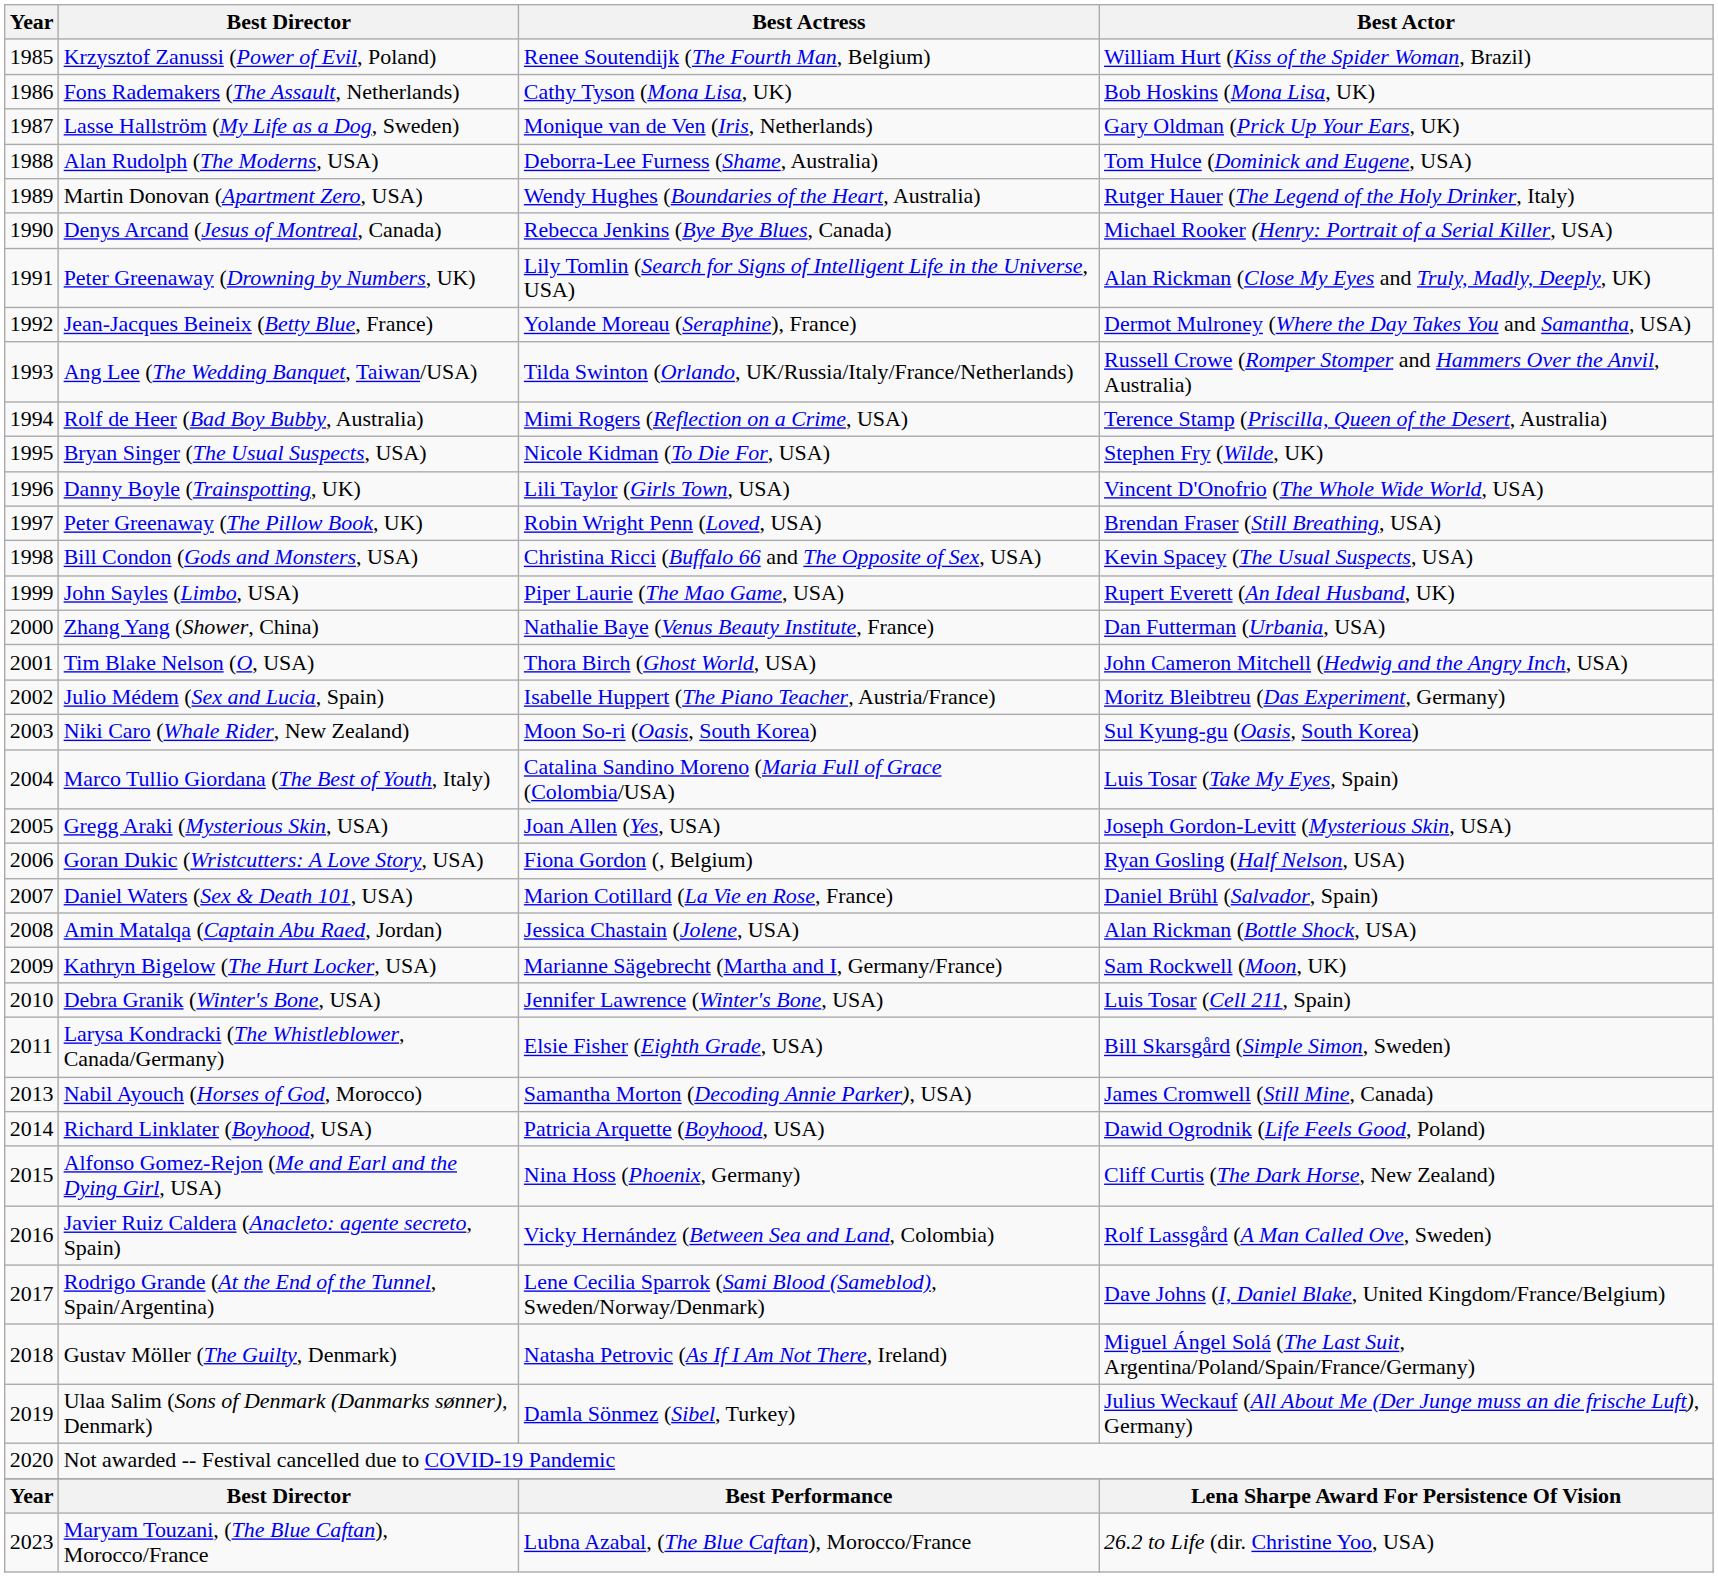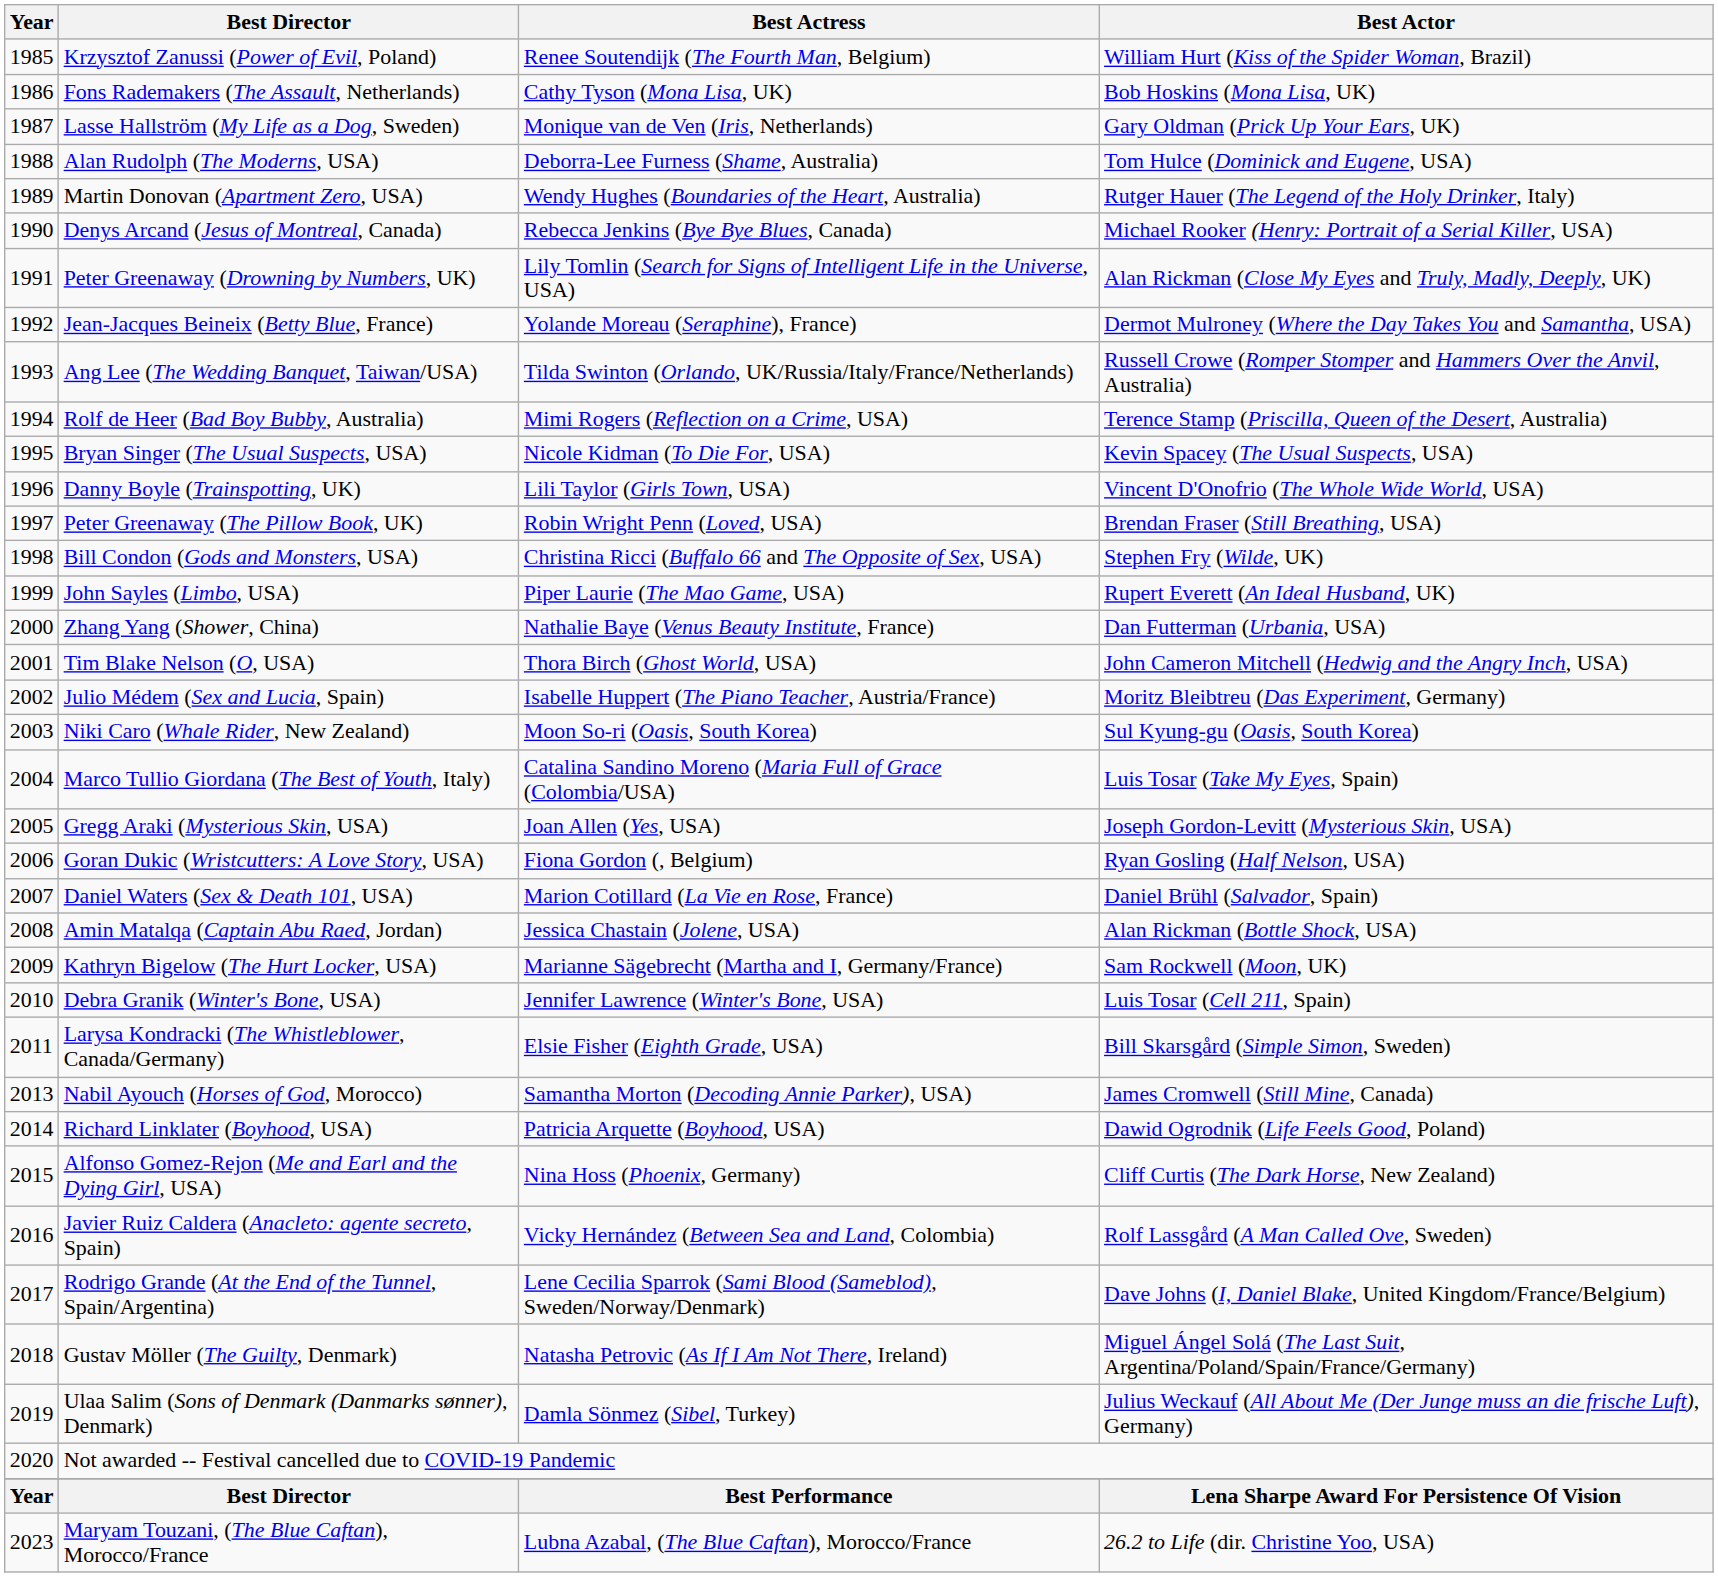 <table class="wikitable">
 <tr>
 <th>Year</th>
 <th>Best Director</th>
 <th>Best Actress</th>
 <th>Best Actor</th>
 </tr>
 <tr>
 <td>1985</td>
 <td><a href='#'>Krzysztof Zanussi</a> (<em><a href='#'>Power of Evil</a></em>, Poland)</td>
 <td><a href='#'>Renee Soutendijk</a> (<em><a href='#'>The Fourth Man</a></em>, Belgium)</td>
 <td><a href='#'>William Hurt</a> (<em><a href='#'>Kiss of the Spider Woman</a></em>, Brazil)</td>
 </tr>
 <tr>
 <td>1986</td>
 <td><a href='#'>Fons Rademakers</a> (<em><a href='#'>The Assault</a></em>, Netherlands)</td>
 <td><a href='#'>Cathy Tyson</a> (<em><a href='#'>Mona Lisa</a></em>, UK)</td>
 <td><a href='#'>Bob Hoskins</a> (<em><a href='#'>Mona Lisa</a></em>, UK)</td>
 </tr>
 <tr>
 <td>1987</td>
 <td><a href='#'>Lasse Hallström</a> (<em><a href='#'>My Life as a Dog</a></em>, Sweden)</td>
 <td><a href='#'>Monique van de Ven</a> (<em><a href='#'>Iris</a></em>, Netherlands)</td>
 <td><a href='#'>Gary Oldman</a> (<em><a href='#'>Prick Up Your Ears</a></em>, UK)</td>
 </tr>
 <tr>
 <td>1988</td>
 <td><a href='#'>Alan Rudolph</a> (<em><a href='#'>The Moderns</a></em>, USA)</td>
 <td><a href='#'>Deborra-Lee Furness</a> (<em><a href='#'>Shame</a></em>, Australia)</td>
 <td><a href='#'>Tom Hulce</a> (<em><a href='#'>Dominick and Eugene</a></em>, USA)</td>
 </tr>
 <tr>
 <td>1989</td>
 <td>Martin Donovan (<em><a href='#'>Apartment Zero</a></em>, USA)</td>
 <td><a href='#'>Wendy Hughes</a> (<em><a href='#'>Boundaries of the Heart</a></em>, Australia)</td>
 <td><a href='#'>Rutger Hauer</a> (<em><a href='#'>The Legend of the Holy Drinker</a></em>, Italy)</td>
 </tr>
 <tr>
 <td>1990</td>
 <td><a href='#'>Denys Arcand</a> (<em><a href='#'>Jesus of Montreal</a></em>, Canada)</td>
 <td><a href='#'>Rebecca Jenkins</a> (<em><a href='#'>Bye Bye Blues</a></em>, Canada)</td>
 <td><a href='#'>Michael Rooker</a><em> (<a href='#'>Henry: Portrait of a Serial Killer</a></em>, USA)</td>
 </tr>
 <tr>
 <td>1991</td>
 <td><a href='#'>Peter Greenaway</a> (<em><a href='#'>Drowning by Numbers</a></em>, UK)</td>
 <td><a href='#'>Lily Tomlin</a> (<em><a href='#'>Search for Signs of Intelligent Life in the Universe</a></em>, USA)</td>
 <td><a href='#'>Alan Rickman</a> (<em><a href='#'>Close My Eyes</a></em> and <em><a href='#'>Truly, Madly, Deeply</a></em>, UK)</td>
 </tr>
 <tr>
 <td>1992</td>
 <td><a href='#'>Jean-Jacques Beineix</a> (<em><a href='#'>Betty Blue</a></em>, France)</td>
 <td><a href='#'>Yolande Moreau</a> (<em><a href='#'>Seraphine</a></em>), France)</td>
 <td><a href='#'>Dermot Mulroney</a> (<em><a href='#'>Where the Day Takes You</a></em> and <em><a href='#'>Samantha</a></em>, USA)</td>
 </tr>
 <tr>
 <td>1993</td>
 <td><a href='#'>Ang Lee</a> (<em><a href='#'>The Wedding Banquet</a></em>, <a href='#'>Taiwan</a>/USA)</td>
 <td><a href='#'>Tilda Swinton</a> (<em><a href='#'>Orlando</a></em>, UK/Russia/Italy/France/Netherlands)</td>
 <td><a href='#'>Russell Crowe</a> (<em><a href='#'>Romper Stomper</a></em> and <em><a href='#'>Hammers Over the Anvil</a></em>, Australia)</td>
 </tr>
 <tr>
 <td>1994</td>
 <td><a href='#'>Rolf de Heer</a> (<em><a href='#'>Bad Boy Bubby</a></em>, Australia)</td>
 <td><a href='#'>Mimi Rogers</a> (<em><a href='#'>Reflection on a Crime</a></em>, USA)</td>
 <td><a href='#'>Terence Stamp</a> (<em><a href='#'>Priscilla, Queen of the Desert</a></em>, Australia)</td>
 </tr>
 <tr>
 <td>1995</td>
 <td><a href='#'>Bryan Singer</a> (<em><a href='#'>The Usual Suspects</a></em>, USA)</td>
 <td><a href='#'>Nicole Kidman</a> (<em><a href='#'>To Die For</a></em>, USA)</td>
-<td><a href='#'>Stephen Fry</a> (<em><a href='#'>Wilde</a></em>, UK)</td>
+<td><a href='#'>Kevin Spacey</a> (<em><a href='#'>The Usual Suspects</a></em>, USA)</td>
 </tr>
 <tr>
 <td>1996</td>
 <td><a href='#'>Danny Boyle</a> (<em><a href='#'>Trainspotting</a></em>, UK)</td>
 <td><a href='#'>Lili Taylor</a> (<em><a href='#'>Girls Town</a></em>, USA)</td>
 <td><a href='#'>Vincent D'Onofrio</a> (<em><a href='#'>The Whole Wide World</a></em>, USA)</td>
 </tr>
 <tr>
 <td>1997</td>
 <td><a href='#'>Peter Greenaway</a> (<em><a href='#'>The Pillow Book</a></em>, UK)</td>
 <td><a href='#'>Robin Wright Penn</a> (<em><a href='#'>Loved</a></em>, USA)</td>
 <td><a href='#'>Brendan Fraser</a> (<em><a href='#'>Still Breathing</a></em>, USA)</td>
 </tr>
 <tr>
 <td>1998</td>
 <td><a href='#'>Bill Condon</a> (<em><a href='#'>Gods and Monsters</a></em>, USA)</td>
 <td><a href='#'>Christina Ricci</a> (<em><a href='#'>Buffalo 66</a></em> and <em><a href='#'>The Opposite of Sex</a></em>, USA)</td>
-<td><a href='#'>Kevin Spacey</a> (<em><a href='#'>The Usual Suspects</a></em>, USA)</td>
+<td><a href='#'>Stephen Fry</a> (<em><a href='#'>Wilde</a></em>, UK)</td>
 </tr>
 <tr>
 <td>1999</td>
 <td><a href='#'>John Sayles</a> (<em><a href='#'>Limbo</a></em>, USA)</td>
 <td><a href='#'>Piper Laurie</a> (<em><a href='#'>The Mao Game</a></em>, USA)</td>
 <td><a href='#'>Rupert Everett</a> (<em><a href='#'>An Ideal Husband</a></em>, UK)</td>
 </tr>
 <tr>
 <td>2000</td>
 <td><a href='#'>Zhang Yang</a> (<em>Shower</em>, China)</td>
 <td><a href='#'>Nathalie Baye</a> (<em><a href='#'>Venus Beauty Institute</a></em>, France)</td>
 <td><a href='#'>Dan Futterman</a> (<em><a href='#'>Urbania</a></em>, USA)</td>
 </tr>
 <tr>
 <td>2001</td>
 <td><a href='#'>Tim Blake Nelson</a> (<em><a href='#'>O</a></em>, USA)</td>
 <td><a href='#'>Thora Birch</a> (<em><a href='#'>Ghost World</a></em>, USA)</td>
 <td><a href='#'>John Cameron Mitchell</a> (<em><a href='#'>Hedwig and the Angry Inch</a></em>, USA)</td>
 </tr>
 <tr>
 <td>2002</td>
 <td><a href='#'>Julio Médem</a> (<em><a href='#'>Sex and Lucia</a></em>, Spain)</td>
 <td><a href='#'>Isabelle Huppert</a> (<em><a href='#'>The Piano Teacher</a></em>, Austria/France)</td>
 <td><a href='#'>Moritz Bleibtreu</a> (<em><a href='#'>Das Experiment</a></em>, Germany)</td>
 </tr>
 <tr>
 <td>2003</td>
 <td><a href='#'>Niki Caro</a> (<em><a href='#'>Whale Rider</a></em>, New Zealand)</td>
 <td><a href='#'>Moon So-ri</a> (<em><a href='#'>Oasis</a></em>, <a href='#'>South Korea</a>)</td>
 <td><a href='#'>Sul Kyung-gu</a> (<em><a href='#'>Oasis</a></em>, <a href='#'>South Korea</a>)</td>
 </tr>
 <tr>
 <td>2004</td>
 <td><a href='#'>Marco Tullio Giordana</a> (<em><a href='#'>The Best of Youth</a></em>, Italy)</td>
 <td><a href='#'>Catalina Sandino Moreno</a> (<em><a href='#'>Maria Full of Grace</a></em> (<a href='#'>Colombia</a>/USA)</td>
 <td><a href='#'>Luis Tosar</a> (<em><a href='#'>Take My Eyes</a></em>, Spain)</td>
 </tr>
 <tr>
 <td>2005</td>
 <td><a href='#'>Gregg Araki</a> (<em><a href='#'>Mysterious Skin</a></em>, USA)</td>
 <td><a href='#'>Joan Allen</a> (<em><a href='#'>Yes</a></em>, USA)</td>
 <td><a href='#'>Joseph Gordon-Levitt</a> (<em><a href='#'>Mysterious Skin</a></em>, USA)</td>
 </tr>
 <tr>
 <td>2006</td>
 <td><a href='#'>Goran Dukic</a> (<em><a href='#'>Wristcutters: A Love Story</a></em>, USA)</td>
 <td><a href='#'>Fiona Gordon</a> (<em></em>, Belgium)</td>
 <td><a href='#'>Ryan Gosling</a> (<em><a href='#'>Half Nelson</a></em>, USA)</td>
 </tr>
 <tr>
 <td>2007</td>
 <td><a href='#'>Daniel Waters</a> (<em><a href='#'>Sex & Death 101</a></em>, USA)</td>
 <td><a href='#'>Marion Cotillard</a> (<em><a href='#'>La Vie en Rose</a></em>, France)</td>
 <td><a href='#'>Daniel Brühl</a> (<em><a href='#'>Salvador</a></em>, Spain)</td>
 </tr>
 <tr>
 <td>2008</td>
 <td><a href='#'>Amin Matalqa</a> (<em><a href='#'>Captain Abu Raed</a></em>, Jordan)</td>
 <td><a href='#'>Jessica Chastain</a> (<em><a href='#'>Jolene</a></em>, USA)</td>
 <td><a href='#'>Alan Rickman</a> (<em><a href='#'>Bottle Shock</a></em>, USA)</td>
 </tr>
 <tr>
 <td>2009</td>
 <td><a href='#'>Kathryn Bigelow</a> (<em><a href='#'>The Hurt Locker</a></em>, USA)</td>
 <td><a href='#'>Marianne Sägebrecht</a> (<a href='#'>Martha and I</a>, Germany/France)</td>
 <td><a href='#'>Sam Rockwell</a> (<em><a href='#'>Moon</a></em>, UK)</td>
 </tr>
 <tr>
 <td>2010</td>
 <td><a href='#'>Debra Granik</a> (<em><a href='#'>Winter's Bone</a></em>, USA)</td>
 <td><a href='#'>Jennifer Lawrence</a> (<em><a href='#'>Winter's Bone</a></em>, USA)</td>
 <td><a href='#'>Luis Tosar</a> (<em><a href='#'>Cell 211</a></em>, Spain)</td>
 </tr>
 <tr>
 <td>2011</td>
 <td><a href='#'>Larysa Kondracki</a> (<em><a href='#'>The Whistleblower</a></em>, Canada/Germany)</td>
 <td><a href='#'>Elsie Fisher</a> (<em><a href='#'>Eighth Grade</a></em>, USA)</td>
 <td><a href='#'>Bill Skarsgård</a> (<em><a href='#'>Simple Simon</a></em>, Sweden)</td>
 </tr>
 <tr>
 <td>2013</td>
 <td><a href='#'>Nabil Ayouch</a> (<em><a href='#'>Horses of God</a></em>, Morocco)</td>
 <td><a href='#'>Samantha Morton</a> (<em><a href='#'>Decoding Annie Parker</a>)</em>, USA)</td>
 <td><a href='#'>James Cromwell</a> (<em><a href='#'>Still Mine</a></em>, Canada)</td>
 </tr>
 <tr>
 <td>2014</td>
 <td><a href='#'>Richard Linklater</a> (<em><a href='#'>Boyhood</a></em>, USA)</td>
 <td><a href='#'>Patricia Arquette</a> (<em><a href='#'>Boyhood</a></em>, USA)</td>
 <td><a href='#'>Dawid Ogrodnik</a> (<em><a href='#'>Life Feels Good</a></em>, Poland)</td>
 </tr>
 <tr>
 <td>2015</td>
 <td><a href='#'>Alfonso Gomez-Rejon</a> (<em><a href='#'>Me and Earl and the Dying Girl</a></em>, USA)</td>
 <td><a href='#'>Nina Hoss</a> (<em><a href='#'>Phoenix</a></em>, Germany)</td>
 <td><a href='#'>Cliff Curtis</a> (<em><a href='#'>The Dark Horse</a></em>, New Zealand)</td>
 </tr>
 <tr>
 <td>2016</td>
 <td><a href='#'>Javier Ruiz Caldera</a> (<em><a href='#'>Anacleto: agente secreto</a></em>, Spain)</td>
 <td><a href='#'>Vicky Hernández</a> (<em><a href='#'>Between Sea and Land</a></em>, Colombia)</td>
 <td><a href='#'>Rolf Lassgård</a> (<em><a href='#'>A Man Called Ove</a></em>, Sweden)</td>
 </tr>
 <tr>
 <td>2017</td>
 <td><a href='#'>Rodrigo Grande</a> (<em><a href='#'>At the End of the Tunnel</a></em>, Spain/Argentina)</td>
 <td><a href='#'>Lene Cecilia Sparrok</a> (<em><a href='#'>Sami Blood (Sameblod)</a></em>, Sweden/Norway/Denmark)</td>
 <td><a href='#'>Dave Johns</a> (<em><a href='#'>I, Daniel Blake</a></em>, United Kingdom/France/Belgium)</td>
 </tr>
 <tr>
 <td>2018</td>
 <td>Gustav Möller (<em><a href='#'>The Guilty</a></em>, Denmark)</td>
 <td><a href='#'>Natasha Petrovic</a> (<em><a href='#'>As If I Am Not There</a></em>, Ireland)</td>
 <td><a href='#'>Miguel Ángel Solá</a> (<em><a href='#'>The Last Suit</a></em>, Argentina/Poland/Spain/France/Germany)</td>
 </tr>
 <tr>
 <td>2019</td>
 <td>Ulaa Salim (<em>Sons of Denmark (Danmarks sønner)</em>, Denmark)</td>
 <td><a href='#'>Damla Sönmez</a> (<em><a href='#'>Sibel</a></em>, Turkey)</td>
 <td><a href='#'>Julius Weckauf</a> (<em><a href='#'>All About Me (Der Junge muss an die frische Luft</a>)</em>, Germany)</td>
 </tr>
 <tr>
 <td>2020</td>
 <td colspan="3">Not awarded -- Festival cancelled due to <a href='#'>COVID-19 Pandemic</a></td>
 </tr>
 <tr>
 </tr>
 <tr>
 <th>Year</th>
 <th>Best Director</th>
 <th>Best Performance</th>
 <th>Lena Sharpe Award For Persistence Of Vision</th>
 </tr>
 <tr>
 <td>2023</td>
 <td><a href='#'>Maryam Touzani</a>, (<em><a href='#'>The Blue Caftan</a></em>), Morocco/France</td>
 <td><a href='#'>Lubna Azabal</a>, (<em><a href='#'>The Blue Caftan</a></em>), Morocco/France</td>
 <td><em>26.2 to Life</em> (dir. <a href='#'>Christine Yoo</a>, USA)</td>
 </tr>
 </table>
